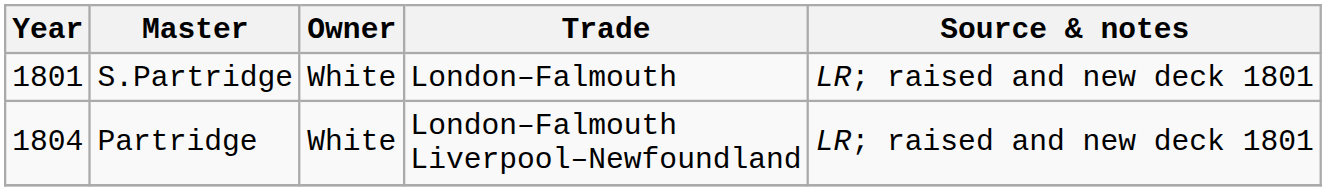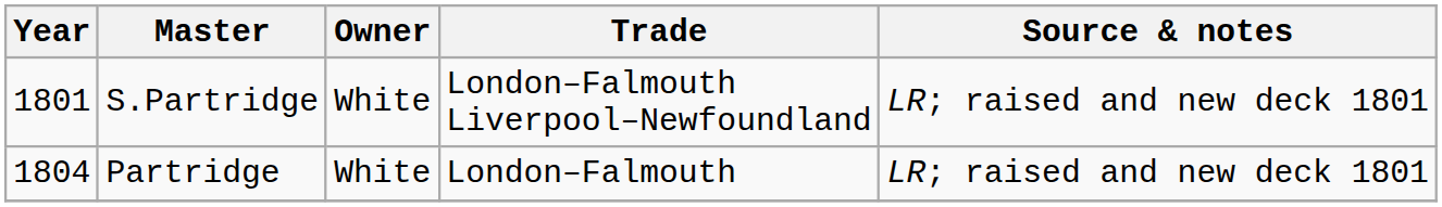 <table class=" wikitable">
 <tr>
 <th>Year</th>
 <th>Master</th>
 <th>Owner</th>
 <th>Trade</th>
 <th>Source & notes</th>
 </tr>
 <tr>
 <td>1801</td>
 <td>S.Partridge</td>
 <td>White</td>
-<td>London–Falmouth</td>
+<td>London–Falmouth<br>Liverpool–Newfoundland</td>
 <td><em>LR</em>; raised and new deck 1801</td>
 </tr>
 <tr>
 <td>1804</td>
 <td>Partridge</td>
 <td>White</td>
-<td>London–Falmouth<br>Liverpool–Newfoundland</td>
+<td>London–Falmouth</td>
 <td><em>LR</em>; raised and new deck 1801</td>
 </tr>
 <tr>
 </tr>
 </table>
